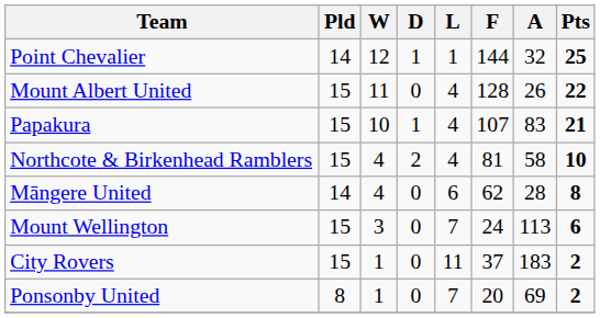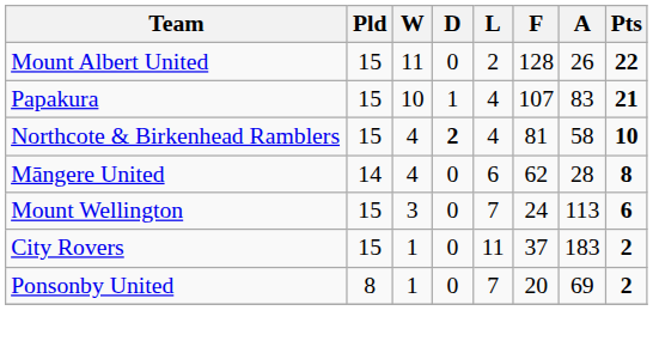 <table class="wikitable" style="text-align:center;">
 <tr>
 <th width=225>Team</th>
 <th width=20 abbr="Played">Pld</th>
 <th width=20 abbr="Won">W</th>
 <th width=20 abbr="Drawn">D</th>
 <th width=20 abbr="Lost">L</th>
 <th width=20 abbr="For">F</th>
 <th width=20 abbr="Against">A</th>
 <th width=20 abbr="Points">Pts</th>
 </tr>
 <tr>
-<td style="text-align:left;"><a href='#'>Point Chevalier</a></td>
-<td>14</td>
-<td>12</td>
-<td>1</td>
-<td>1</td>
-<td>144</td>
-<td>32</td>
-<td><strong>25</strong></td>
-</tr>
-<tr>
 <td style="text-align:left;"><a href='#'>Mount Albert United</a></td>
 <td>15</td>
 <td>11</td>
 <td>0</td>
-<td>4</td>
+<td>2</td>
 <td>128</td>
 <td>26</td>
 <td><strong>22</strong></td>
 </tr>
 <tr>
 <td style="text-align:left;"><a href='#'>Papakura</a></td>
 <td>15</td>
 <td>10</td>
 <td>1</td>
 <td>4</td>
 <td>107</td>
 <td>83</td>
 <td><strong>21</strong></td>
 </tr>
 <tr>
 <td style="text-align:left;"><a href='#'>Northcote & Birkenhead Ramblers</a></td>
 <td>15</td>
 <td>4</td>
-<td>2</td>
+<td><strong>2</strong></td>
 <td>4</td>
 <td>81</td>
 <td>58</td>
 <td><strong>10</strong></td>
 </tr>
 <tr>
 <td style="text-align:left;"><a href='#'>Māngere United</a></td>
 <td>14</td>
 <td>4</td>
 <td>0</td>
 <td>6</td>
 <td>62</td>
 <td>28</td>
 <td><strong>8</strong></td>
 </tr>
 <tr>
 <td style="text-align:left;"><a href='#'>Mount Wellington</a></td>
 <td>15</td>
 <td>3</td>
 <td>0</td>
 <td>7</td>
 <td>24</td>
 <td>113</td>
 <td><strong>6</strong></td>
 </tr>
 <tr>
 <td style="text-align:left;"><a href='#'>City Rovers</a></td>
 <td>15</td>
 <td>1</td>
 <td>0</td>
 <td>11</td>
 <td>37</td>
 <td>183</td>
 <td><strong>2</strong></td>
 </tr>
 <tr>
 <td style="text-align:left;"><a href='#'>Ponsonby United</a></td>
 <td>8</td>
 <td>1</td>
 <td>0</td>
 <td>7</td>
 <td>20</td>
 <td>69</td>
 <td><strong>2</strong></td>
 </tr>
 <tr>
 </tr>
 </table>
